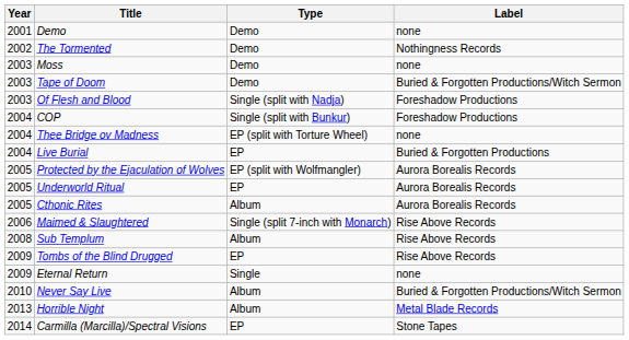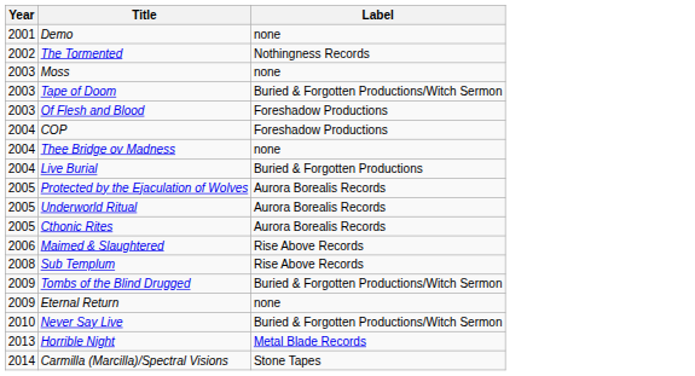 <table class="wikitable" style="font-size:95%;">
 <tr>
 <th>Year</th>
 <th>Title</th>
-<th>Type</th>
 <th>Label</th>
 </tr>
 <tr>
 <td>2001</td>
 <td><em>Demo</em></td>
-<td>Demo</td>
 <td>none</td>
 </tr>
 <tr>
 <td>2002</td>
 <td><em><a href='#'>The Tormented</a></em></td>
-<td>Demo</td>
 <td>Nothingness Records</td>
 </tr>
 <tr>
 <td>2003</td>
 <td><em>Moss</em></td>
-<td>Demo</td>
 <td>none</td>
 </tr>
 <tr>
 <td>2003</td>
 <td><em><a href='#'>Tape of Doom</a></em></td>
-<td>Demo</td>
 <td>Buried & Forgotten Productions/Witch Sermon</td>
 </tr>
 <tr>
 <td>2003</td>
 <td><em><a href='#'>Of Flesh and Blood</a></em></td>
-<td>Single (split with <a href='#'>Nadja</a>)</td>
 <td>Foreshadow Productions</td>
 </tr>
 <tr>
 <td>2004</td>
 <td><em>COP</em></td>
-<td>Single (split with <a href='#'>Bunkur</a>)</td>
 <td>Foreshadow Productions</td>
 </tr>
 <tr>
 <td>2004</td>
 <td><em><a href='#'>Thee Bridge ov Madness</a></em></td>
-<td>EP (split with Torture Wheel)</td>
 <td>none</td>
 </tr>
 <tr>
 <td>2004</td>
 <td><em><a href='#'>Live Burial</a></em></td>
-<td>EP</td>
 <td>Buried & Forgotten Productions</td>
 </tr>
 <tr>
 <td>2005</td>
 <td><em><a href='#'>Protected by the Ejaculation of Wolves</a></em></td>
-<td>EP (split with Wolfmangler)</td>
 <td>Aurora Borealis Records</td>
 </tr>
 <tr>
 <td>2005</td>
 <td><em><a href='#'>Underworld Ritual</a></em></td>
-<td>EP</td>
 <td>Aurora Borealis Records</td>
 </tr>
 <tr>
 <td>2005</td>
 <td><em><a href='#'>Cthonic Rites</a></em></td>
-<td>Album</td>
 <td>Aurora Borealis Records</td>
 </tr>
 <tr>
 <td>2006</td>
 <td><em><a href='#'>Maimed & Slaughtered</a></em></td>
-<td>Single (split 7-inch with <a href='#'>Monarch</a>)</td>
 <td>Rise Above Records</td>
 </tr>
 <tr>
 <td>2008</td>
 <td><em><a href='#'>Sub Templum</a></em></td>
-<td>Album</td>
 <td>Rise Above Records</td>
 </tr>
 <tr>
 <td>2009</td>
 <td><em><a href='#'>Tombs of the Blind Drugged</a></em></td>
-<td>EP</td>
-<td>Rise Above Records</td>
+<td>Buried & Forgotten Productions/Witch Sermon</td>
 </tr>
 <tr>
 <td>2009</td>
 <td><em>Eternal Return</em></td>
-<td>Single</td>
 <td>none</td>
 </tr>
 <tr>
 <td>2010</td>
 <td><em><a href='#'>Never Say Live</a></em></td>
-<td>Album</td>
 <td>Buried & Forgotten Productions/Witch Sermon</td>
 </tr>
 <tr>
 <td>2013</td>
 <td><em><a href='#'>Horrible Night</a></em></td>
-<td>Album</td>
 <td><a href='#'>Metal Blade Records</a></td>
 </tr>
 <tr>
 <td>2014</td>
 <td><em>Carmilla (Marcilla)/Spectral Visions</em></td>
-<td>EP</td>
 <td>Stone Tapes</td>
 </tr>
 </table>
